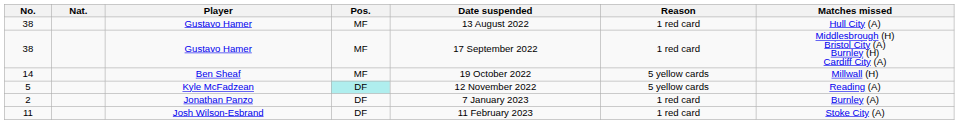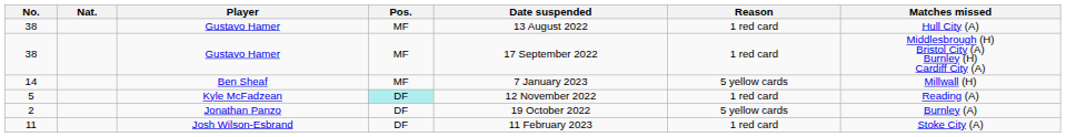 <table class="wikitable sortable alternance" style="font-size:100%; text-align:center; line-height:14px; width:100%;">
 <tr>
 <th>No.</th>
 <th>Nat.</th>
 <th>Player</th>
 <th>Pos.</th>
 <th>Date suspended</th>
 <th>Reason</th>
 <th>Matches missed</th>
 </tr>
 <tr>
 <td>38</td>
 <td></td>
 <td><a href='#'>Gustavo Hamer</a></td>
 <td>MF</td>
 <td>13 August 2022</td>
 <td>1 red card</td>
 <td><a href='#'>Hull City</a> (A)</td>
 </tr>
 <tr>
 <td>38</td>
 <td></td>
 <td><a href='#'>Gustavo Hamer</a></td>
 <td>MF</td>
 <td>17 September 2022</td>
 <td>1 red card</td>
 <td><a href='#'>Middlesbrough</a> (H)<br><a href='#'>Bristol City</a> (A)<br><a href='#'>Burnley</a> (H)<br><a href='#'>Cardiff City</a> (A)</td>
 </tr>
 <tr>
 <td>14</td>
 <td></td>
 <td><a href='#'>Ben Sheaf</a></td>
 <td>MF</td>
-<td>19 October 2022</td>
+<td>7 January 2023</td>
 <td>5 yellow cards</td>
 <td><a href='#'>Millwall</a> (H)</td>
 </tr>
 <tr>
 <td>5</td>
 <td></td>
 <td><a href='#'>Kyle McFadzean</a></td>
 <td style="background: paleturquoise;">DF</td>
 <td>12 November 2022</td>
-<td>5 yellow cards</td>
+<td>1 red card</td>
 <td><a href='#'>Reading</a> (A)</td>
 </tr>
 <tr>
 <td>2</td>
 <td></td>
 <td><a href='#'>Jonathan Panzo</a></td>
 <td>DF</td>
-<td>7 January 2023</td>
-<td>1 red card</td>
+<td>19 October 2022</td>
+<td>5 yellow cards</td>
 <td><a href='#'>Burnley</a> (A)</td>
 </tr>
 <tr>
 <td>11</td>
 <td></td>
 <td><a href='#'>Josh Wilson-Esbrand</a></td>
 <td>DF</td>
 <td>11 February 2023</td>
 <td>1 red card</td>
 <td><a href='#'>Stoke City</a> (A)</td>
 </tr>
 </table>
